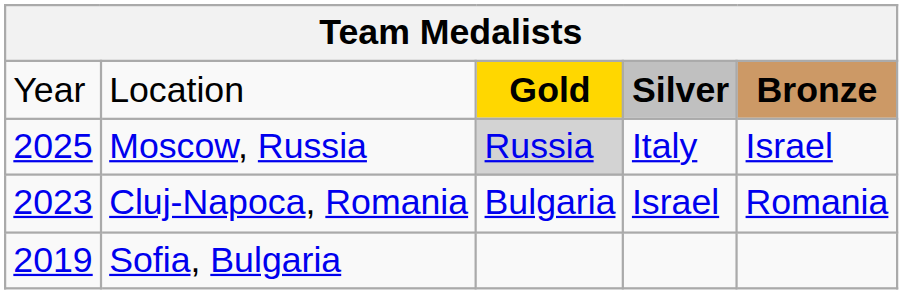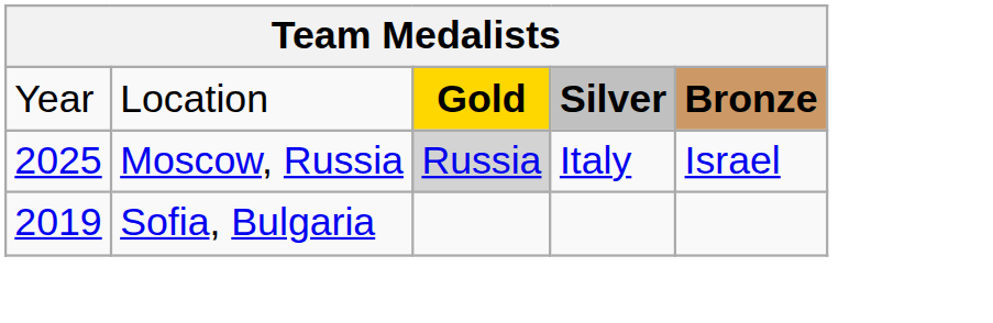 <table class="wikitable">
 <tr>
 <th colspan=5 align="center"><strong>Team Medalists</strong></th>
 </tr>
 <tr>
 <td>Year</td>
 <td>Location</td>
 <td style="text-align:center;background-color:gold;"><strong>Gold</strong></td>
 <td style="text-align:center;background-color:silver;"><strong>Silver</strong></td>
 <td style="text-align:center;background-color:#CC9966;"><strong>Bronze</strong></td>
 </tr>
 <tr>
 <td><a href='#'>2025</a></td>
 <td> <a href='#'>Moscow</a>, <a href='#'>Russia</a></td>
 <td style="background: lightgrey;"> <a href='#'>Russia</a></td>
 <td> <a href='#'>Italy</a></td>
 <td> <a href='#'>Israel</a></td>
 </tr>
 <tr>
-<td><a href='#'>2023</a></td>
-<td> <a href='#'>Cluj-Napoca</a>, <a href='#'>Romania</a></td>
-<td> <a href='#'>Bulgaria</a></td>
-<td> <a href='#'>Israel</a></td>
-<td> <a href='#'>Romania</a></td>
-</tr>
-<tr>
 <td><a href='#'>2019</a></td>
 <td> <a href='#'>Sofia</a>, <a href='#'>Bulgaria</a></td>
 <td></td>
 <td></td>
 <td></td>
 </tr>
 </table>
